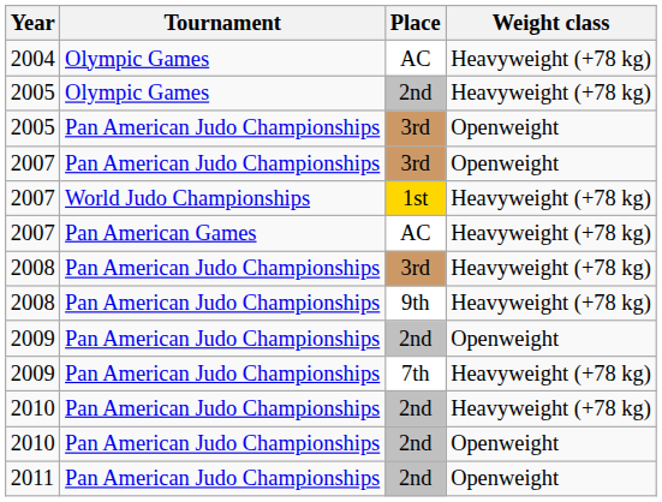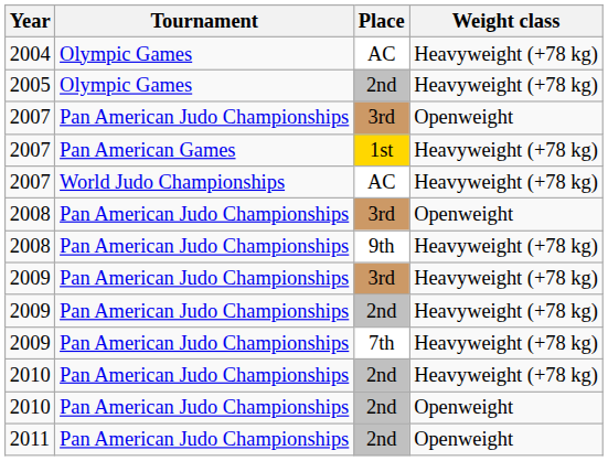 <table class=wikitable>
 <tr>
 <th>Year</th>
 <th>Tournament</th>
 <th>Place</th>
 <th>Weight class</th>
 </tr>
 <tr>
 <td>2004</td>
 <td><a href='#'>Olympic Games</a></td>
 <td bgcolor="white" align="center">AC</td>
 <td>Heavyweight (+78 kg)</td>
 </tr>
 <tr>
 <td>2005</td>
 <td><a href='#'>Olympic Games</a></td>
 <td bgcolor="silver" align="center">2nd</td>
 <td>Heavyweight (+78 kg)</td>
 </tr>
 <tr>
-<td>2005</td>
-<td><a href='#'>Pan American Judo Championships</a></td>
-<td bgcolor="cc9966" align="center">3rd</td>
-<td>Openweight</td>
-</tr>
-<tr>
 <td>2007</td>
 <td><a href='#'>Pan American Judo Championships</a></td>
 <td bgcolor="cc9966" align="center">3rd</td>
 <td>Openweight</td>
 </tr>
 <tr>
 <td>2007</td>
-<td><a href='#'>World Judo Championships</a></td>
+<td><a href='#'>Pan American Games</a></td>
 <td bgcolor="gold" align="center">1st</td>
 <td>Heavyweight (+78 kg)</td>
 </tr>
 <tr>
 <td>2007</td>
-<td><a href='#'>Pan American Games</a></td>
+<td><a href='#'>World Judo Championships</a></td>
 <td bgcolor="white" align="center">AC</td>
 <td>Heavyweight (+78 kg)</td>
 </tr>
 <tr>
 <td>2008</td>
 <td><a href='#'>Pan American Judo Championships</a></td>
 <td bgcolor="cc9966" align="center">3rd</td>
-<td>Heavyweight (+78 kg)</td>
+<td>Openweight</td>
 </tr>
 <tr>
 <td>2008</td>
 <td><a href='#'>Pan American Judo Championships</a></td>
 <td bgcolor="white" align="center">9th</td>
 <td>Heavyweight (+78 kg)</td>
 </tr>
 <tr>
 <td>2009</td>
 <td><a href='#'>Pan American Judo Championships</a></td>
+<td bgcolor="cc9966" align="center">3rd</td>
+<td>Heavyweight (+78 kg)</td>
+</tr>
+<tr>
+<td>2009</td>
+<td><a href='#'>Pan American Judo Championships</a></td>
 <td bgcolor="silver" align="center">2nd</td>
-<td>Openweight</td>
+<td>Heavyweight (+78 kg)</td>
 </tr>
 <tr>
 <td>2009</td>
 <td><a href='#'>Pan American Judo Championships</a></td>
 <td bgcolor="white" align="center">7th</td>
 <td>Heavyweight (+78 kg)</td>
 </tr>
 <tr>
 <td>2010</td>
 <td><a href='#'>Pan American Judo Championships</a></td>
 <td bgcolor="silver" align="center">2nd</td>
 <td>Heavyweight (+78 kg)</td>
 </tr>
 <tr>
 <td>2010</td>
 <td><a href='#'>Pan American Judo Championships</a></td>
 <td bgcolor="silver" align="center">2nd</td>
 <td>Openweight</td>
 </tr>
 <tr>
 <td>2011</td>
 <td><a href='#'>Pan American Judo Championships</a></td>
 <td bgcolor="silver" align="center">2nd</td>
 <td>Openweight</td>
 </tr>
 </table>
